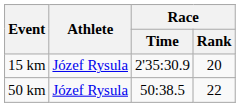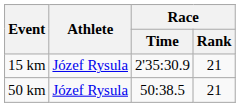 <table class="wikitable" border="1" style="font-size:90%">
 <tr>
 <th rowspan=2>Event</th>
 <th rowspan=2>Athlete</th>
 <th colspan=2>Race</th>
 </tr>
 <tr>
 <th>Time</th>
 <th>Rank</th>
 </tr>
 <tr>
 <td>15 km</td>
 <td><a href='#'>Józef Rysula</a></td>
 <td align=center>2'35:30.9</td>
-<td align=center>20</td>
+<td align=center>21</td>
 </tr>
 <tr>
 <td>50 km</td>
 <td><a href='#'>Józef Rysula</a></td>
 <td align=center>50:38.5</td>
-<td align=center>22</td>
+<td align=center>21</td>
 </tr>
 </table>
